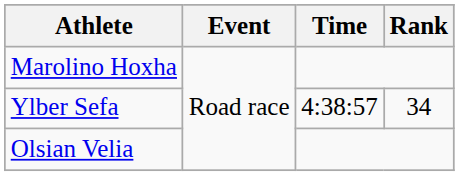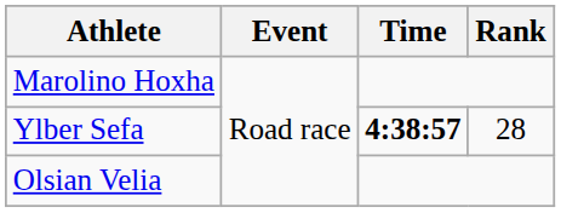 <table class="wikitable" style="font-size:90%">
 <tr>
 <th>Athlete</th>
 <th>Event</th>
 <th>Time</th>
 <th>Rank</th>
 </tr>
 <tr align=center>
 <td align=left><a href='#'>Marolino Hoxha</a></td>
 <td align=left rowspan=3>Road race</td>
 <td colspan=2></td>
 </tr>
 <tr align=center>
 <td align=left><a href='#'>Ylber Sefa</a></td>
-<td>4:38:57</td>
-<td>34</td>
+<td><strong>4:38:57</strong></td>
+<td>28</td>
 </tr>
 <tr align=center>
 <td align=left><a href='#'>Olsian Velia</a></td>
 <td colspan=2></td>
 </tr>
 </table>
